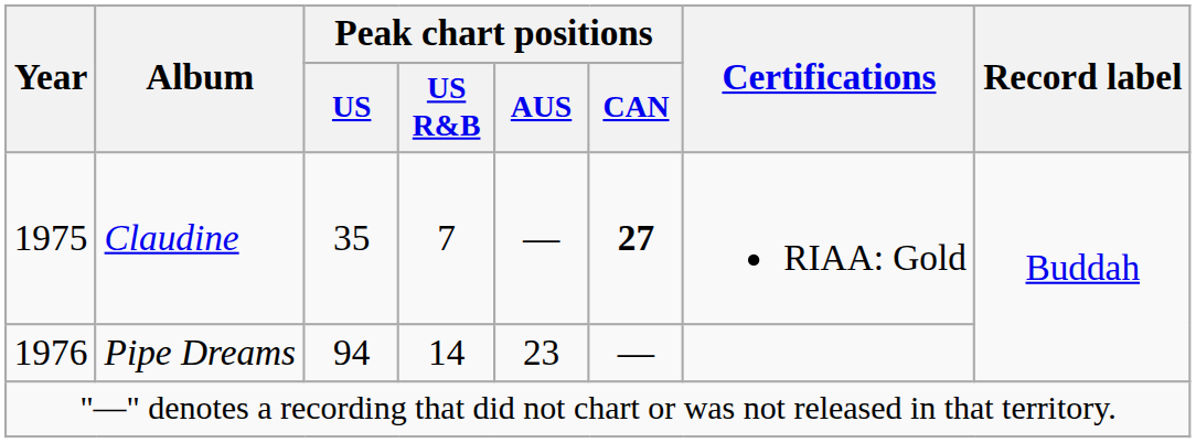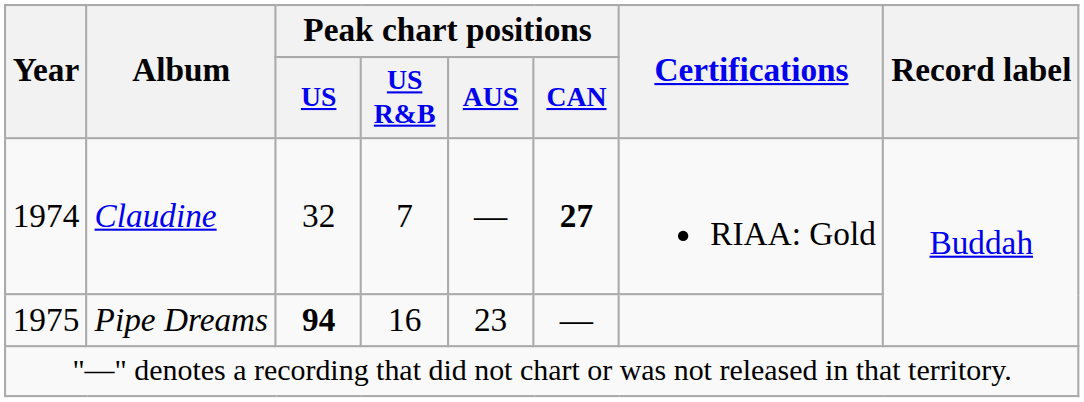 <table class="wikitable" style="text-align:center;">
 <tr>
 <th rowspan="2">Year</th>
 <th rowspan="2">Album</th>
 <th colspan="4">Peak chart positions</th>
 <th rowspan="2"><a href='#'>Certifications</a></th>
 <th rowspan="2">Record label</th>
 </tr>
 <tr style="font-size:smaller;">
 <th width="35"><a href='#'>US</a><br></th>
 <th width="35"><a href='#'>US<br>R&B</a><br></th>
 <th width="35"><a href='#'>AUS</a><br></th>
 <th width="35"><a href='#'>CAN</a><br></th>
 </tr>
 <tr>
-<td>1975</td>
+<td>1974</td>
 <td align="left"><em><a href='#'>Claudine</a></em></td>
-<td>35</td>
+<td>32</td>
 <td>7</td>
 <td>—</td>
 <td><strong>27</strong></td>
 <td align="left"><br><ul><li>RIAA: Gold</li></ul></td>
 <td rowspan="2"><a href='#'>Buddah</a></td>
 </tr>
 <tr>
-<td>1976</td>
+<td>1975</td>
 <td align="left"><em>Pipe Dreams</em></td>
-<td>94</td>
-<td>14</td>
+<td><strong>94</strong></td>
+<td>16</td>
 <td>23</td>
 <td>—</td>
 <td align="left"></td>
 </tr>
 <tr>
 <td colspan="15" style="font-size:90%">"—" denotes a recording that did not chart or was not released in that territory.</td>
 </tr>
 </table>
